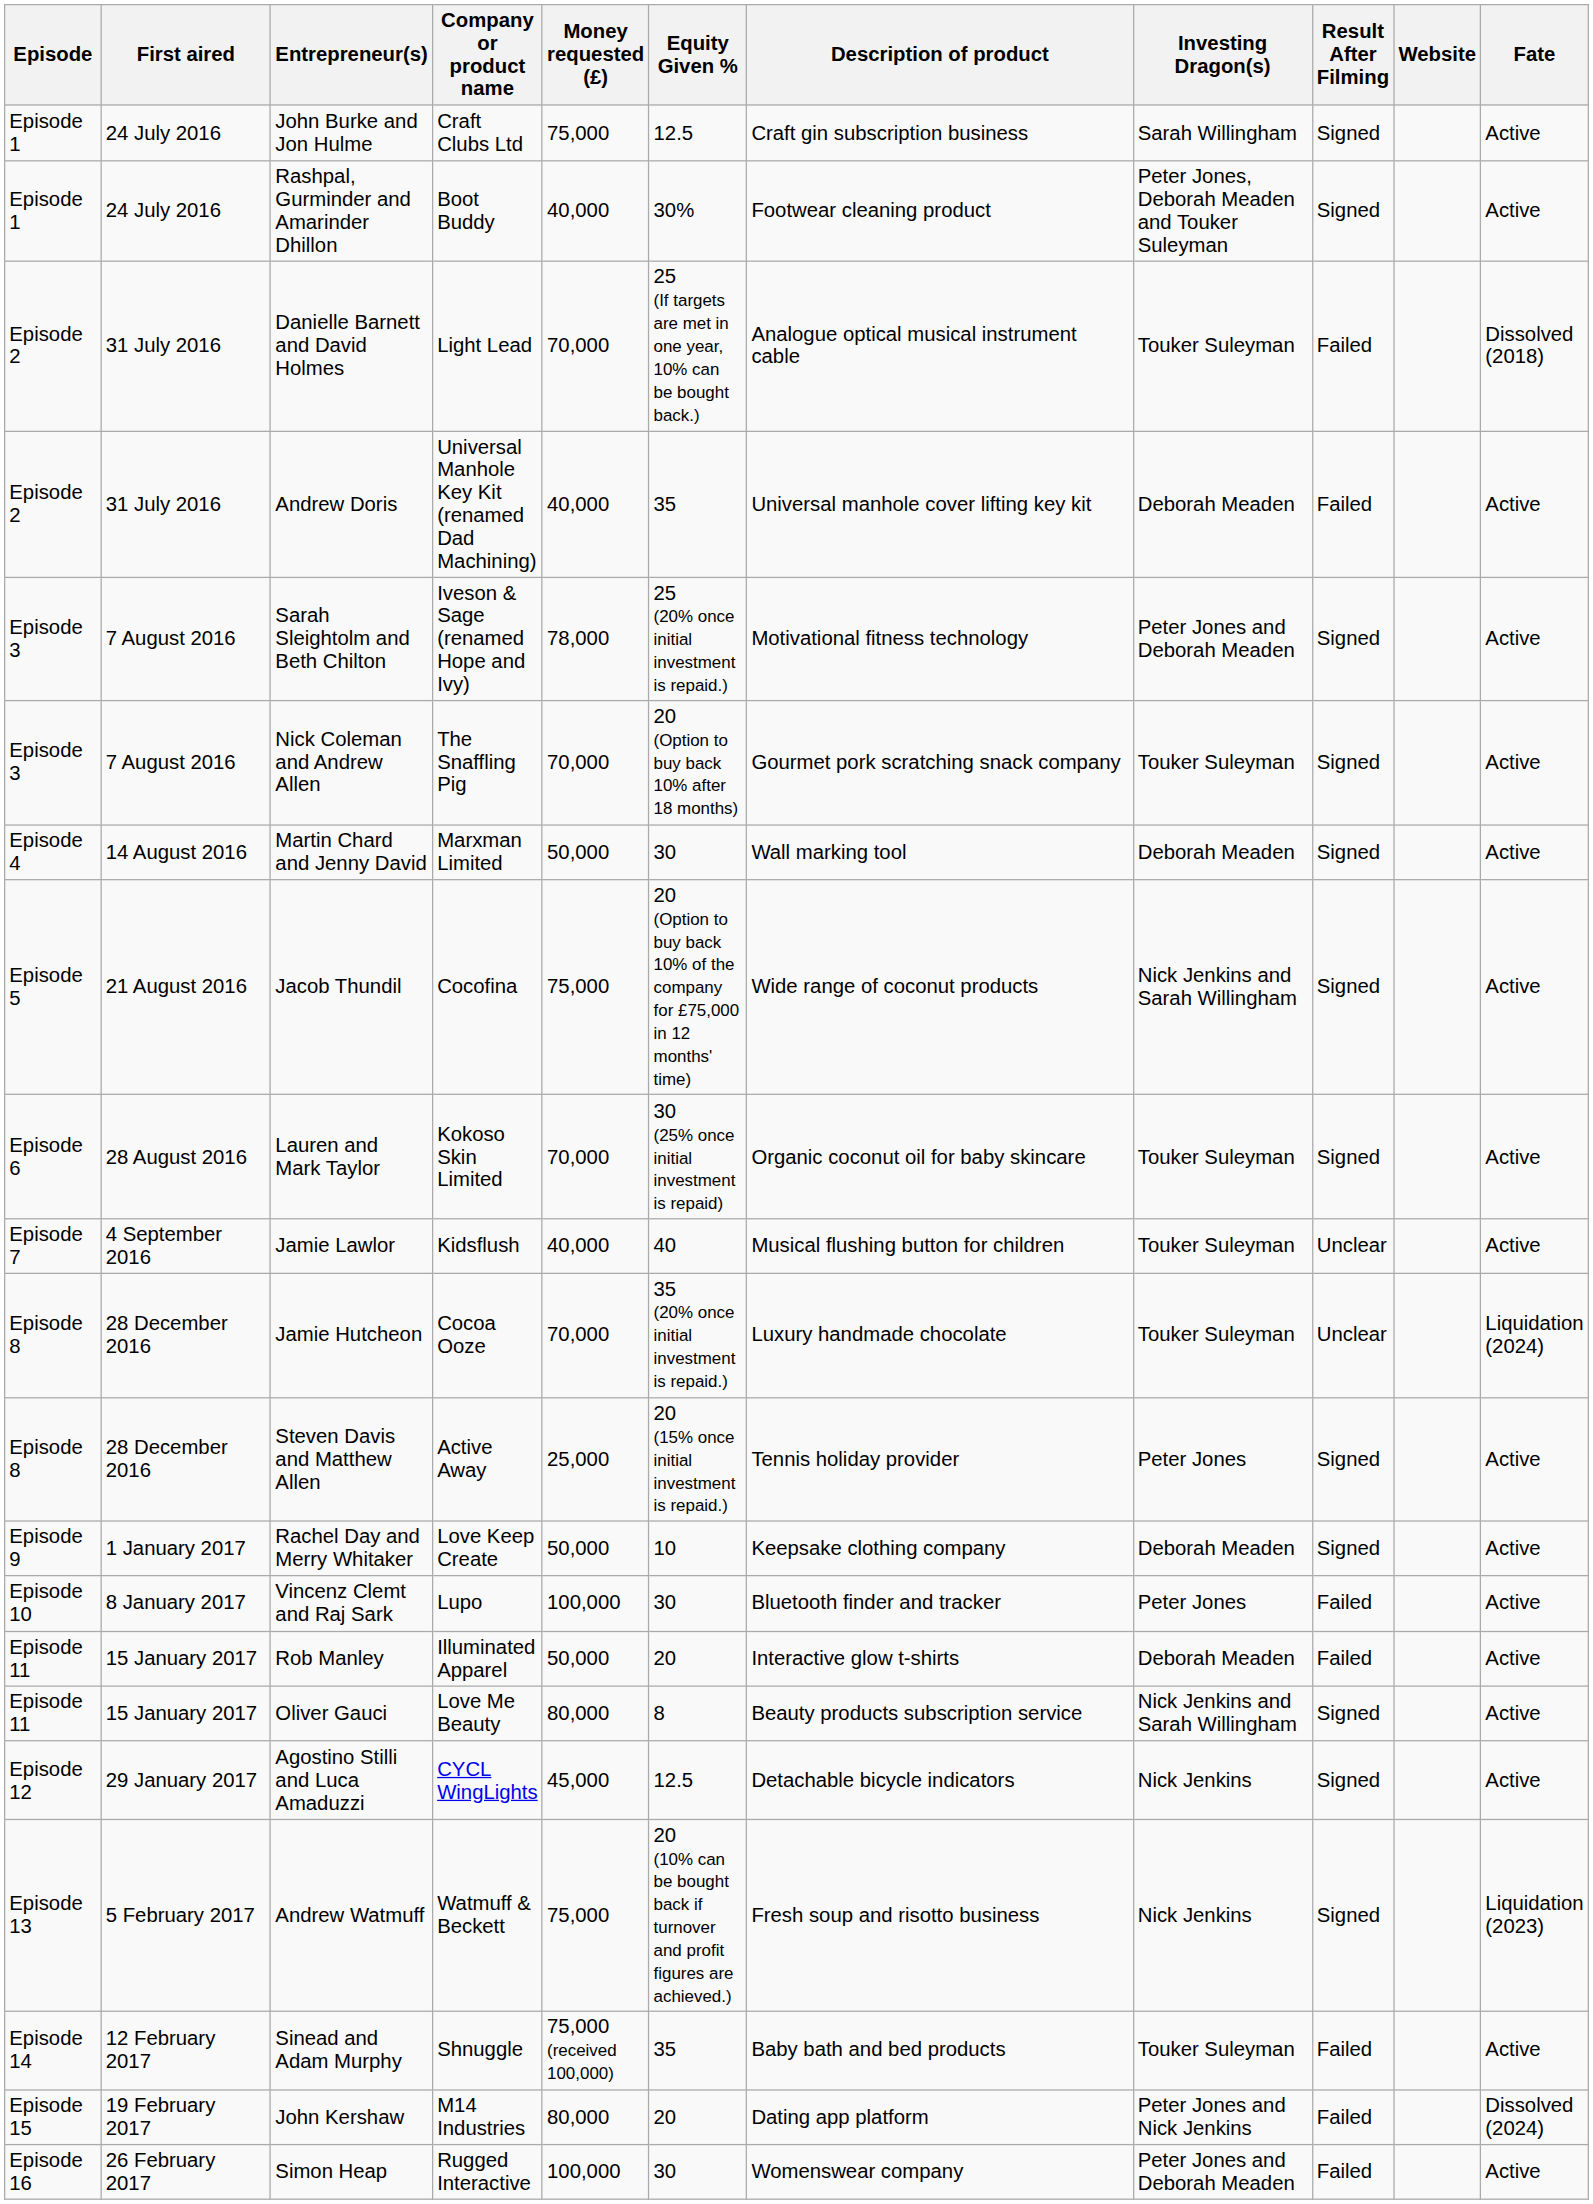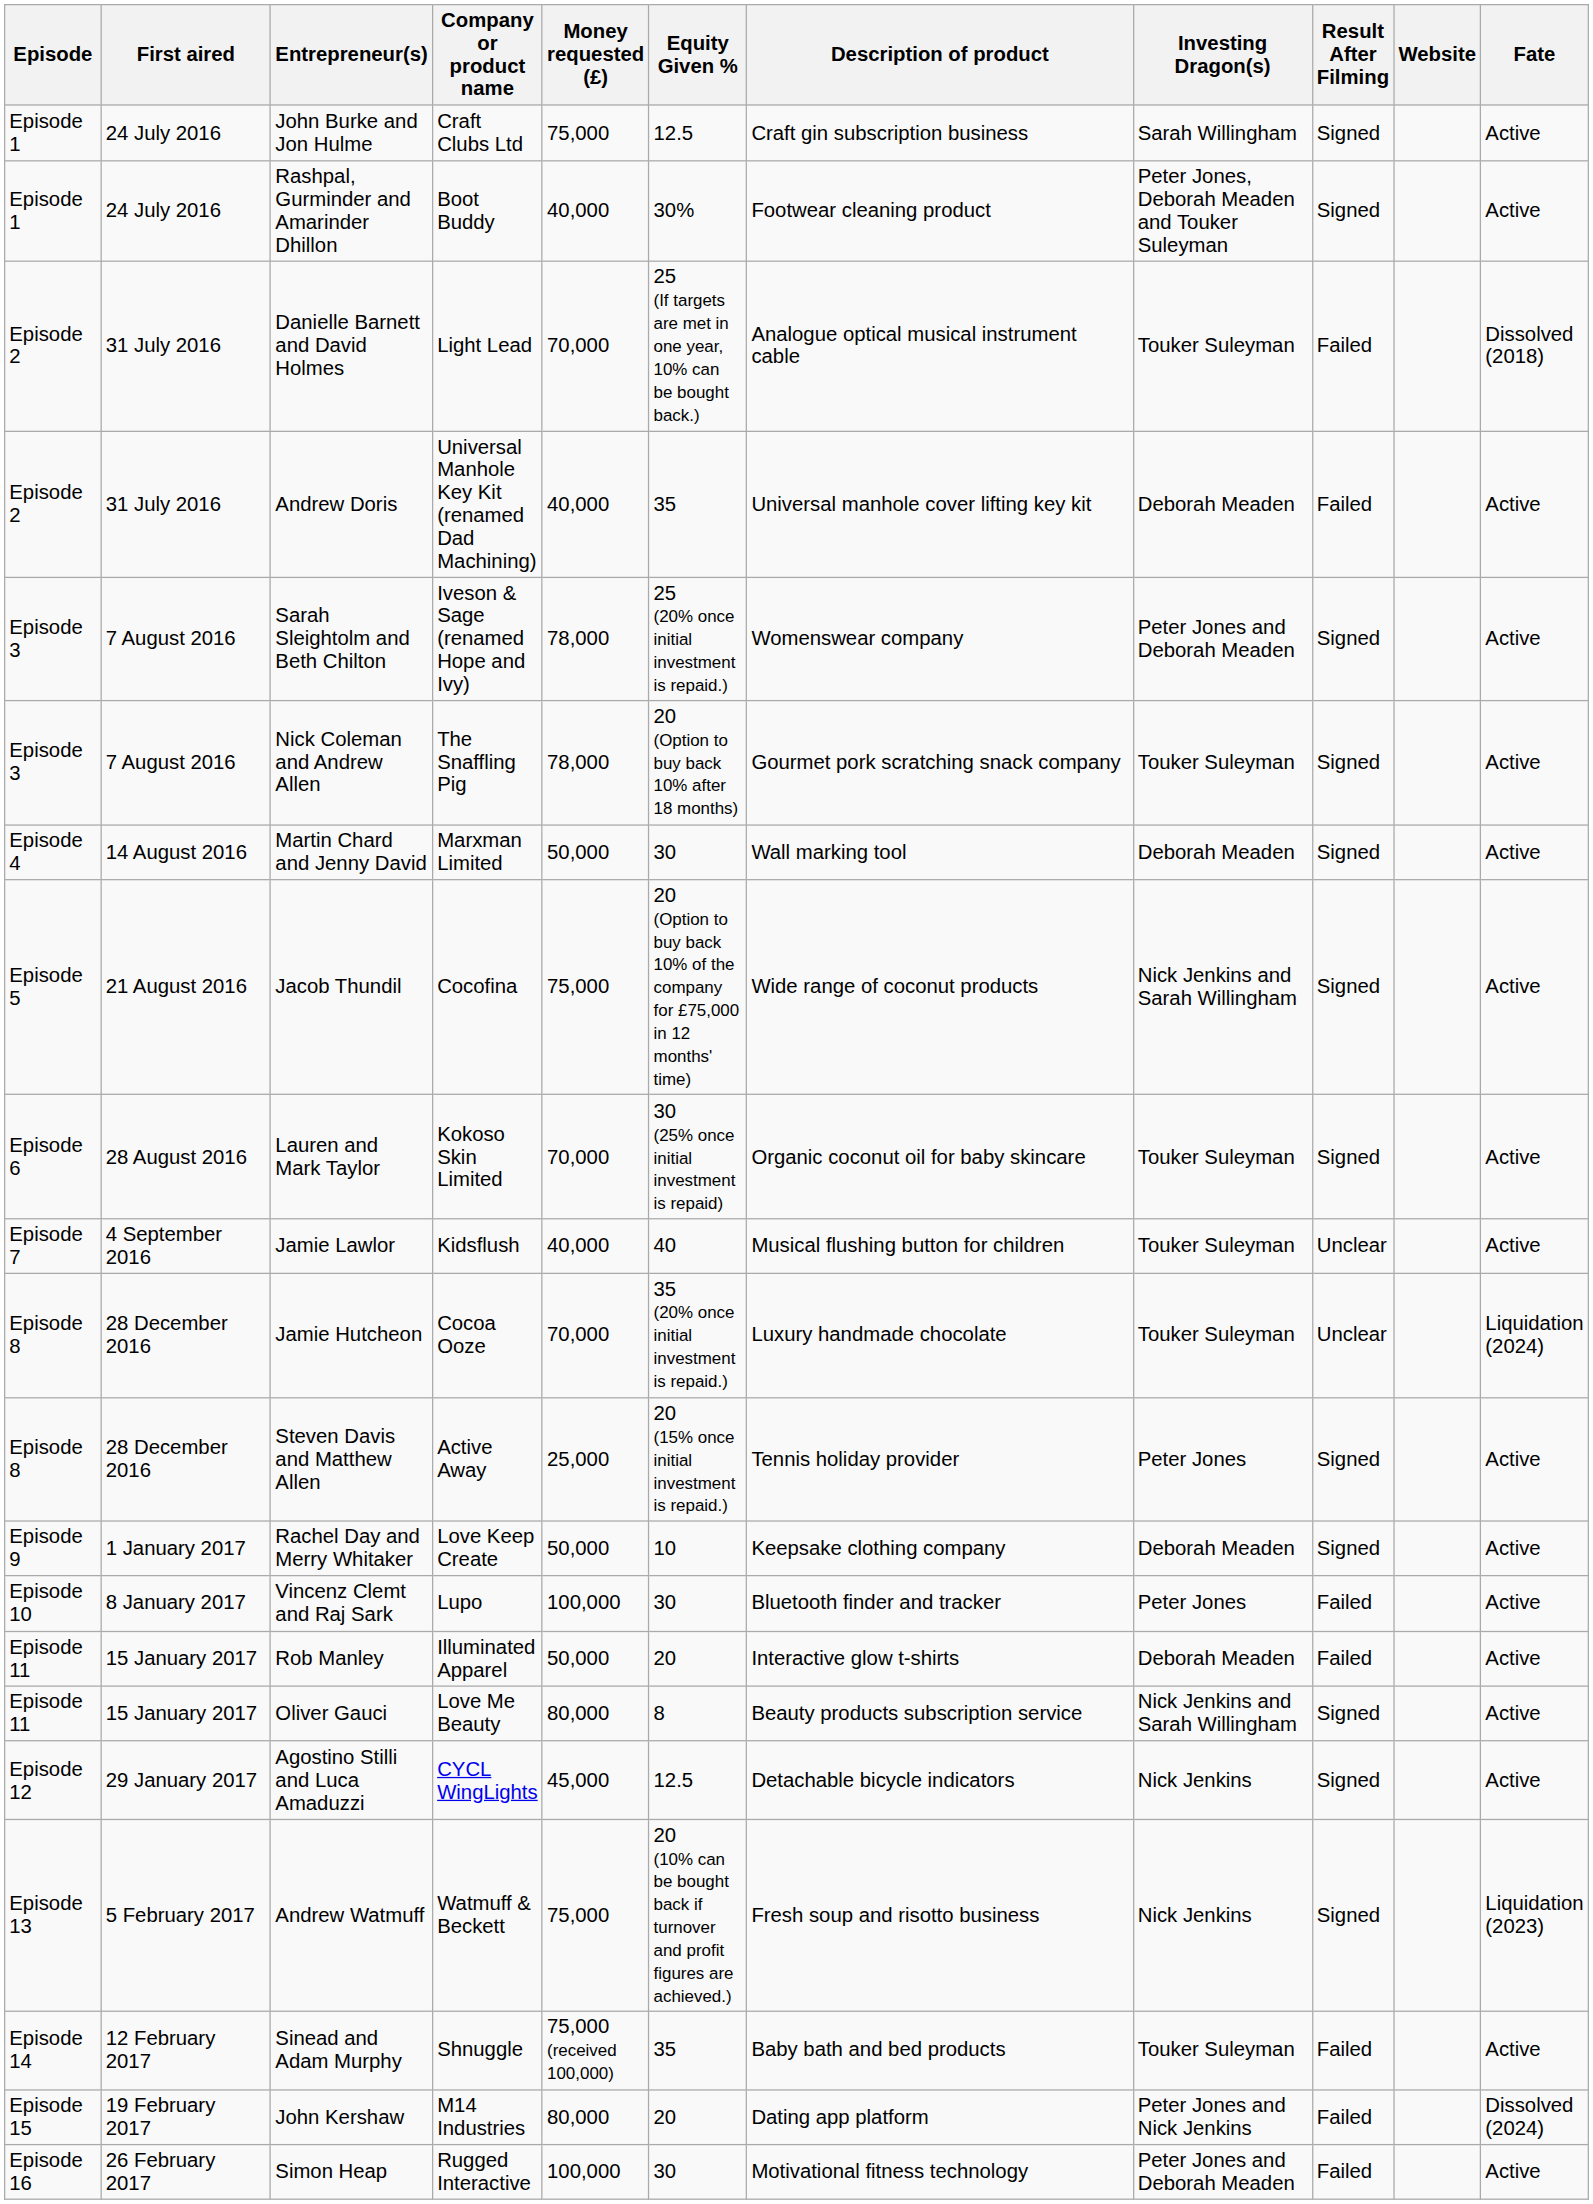 <table class="wikitable sortable">
 <tr>
 <th style="width:75px">Episode</th>
 <th style="width:175px">First aired</th>
 <th style="width:100px">Entrepreneur(s)</th>
 <th>Company or product name</th>
 <th style="width:75px">Money requested (£)</th>
 <th style="width:75px">Equity Given %</th>
 <th style="width:500px">Description of product</th>
 <th style="width:190px">Investing Dragon(s)</th>
 <th>Result After Filming</th>
 <th>Website</th>
 <th>Fate</th>
 </tr>
 <tr>
 <td>Episode 1</td>
 <td>24 July 2016</td>
 <td>John Burke and Jon Hulme</td>
 <td>Craft Clubs Ltd</td>
 <td>75,000</td>
 <td>12.5</td>
 <td>Craft gin subscription business</td>
 <td>Sarah Willingham</td>
 <td>Signed</td>
 <td></td>
 <td>Active </td>
 </tr>
 <tr>
 <td>Episode 1</td>
 <td>24 July 2016</td>
 <td>Rashpal, Gurminder and Amarinder Dhillon</td>
 <td>Boot Buddy</td>
 <td>40,000</td>
 <td>30%</td>
 <td>Footwear cleaning product</td>
 <td>Peter Jones, Deborah Meaden and Touker Suleyman</td>
 <td>Signed</td>
 <td></td>
 <td>Active </td>
 </tr>
 <tr>
 <td>Episode 2</td>
 <td>31 July 2016</td>
 <td>Danielle Barnett and David Holmes</td>
 <td>Light Lead</td>
 <td>70,000</td>
 <td>25 <br><small>(If targets are met in one year, 10% can be bought back.)</small></td>
 <td>Analogue optical musical instrument cable</td>
 <td>Touker Suleyman</td>
 <td>Failed </td>
 <td></td>
 <td>Dissolved (2018) </td>
 </tr>
 <tr>
 <td>Episode 2</td>
 <td>31 July 2016</td>
 <td>Andrew Doris</td>
 <td>Universal Manhole Key Kit (renamed Dad Machining)</td>
 <td>40,000</td>
 <td>35</td>
 <td>Universal manhole cover lifting key kit</td>
 <td>Deborah Meaden</td>
 <td>Failed </td>
 <td></td>
 <td>Active </td>
 </tr>
 <tr>
 <td>Episode 3</td>
 <td>7 August 2016</td>
 <td>Sarah Sleightolm and Beth Chilton</td>
 <td>Iveson & Sage (renamed Hope and Ivy)</td>
 <td>78,000</td>
 <td>25 <br><small>(20% once initial investment is repaid.)</small></td>
-<td>Motivational fitness technology</td>
+<td>Womenswear company</td>
 <td>Peter Jones and Deborah Meaden</td>
 <td>Signed</td>
 <td></td>
 <td>Active </td>
 </tr>
 <tr>
 <td>Episode 3</td>
 <td>7 August 2016</td>
 <td>Nick Coleman and Andrew Allen</td>
 <td>The Snaffling Pig</td>
-<td>70,000</td>
+<td>78,000</td>
 <td>20 <br><small>(Option to buy back 10% after 18 months)</small></td>
 <td>Gourmet pork scratching snack company</td>
 <td>Touker Suleyman</td>
 <td>Signed</td>
 <td></td>
 <td>Active </td>
 </tr>
 <tr>
 <td>Episode 4</td>
 <td>14 August 2016</td>
 <td>Martin Chard and Jenny David</td>
 <td>Marxman Limited</td>
 <td>50,000</td>
 <td>30</td>
 <td>Wall marking tool</td>
 <td>Deborah Meaden</td>
 <td>Signed</td>
 <td></td>
 <td>Active </td>
 </tr>
 <tr>
 <td>Episode 5</td>
 <td>21 August 2016</td>
 <td>Jacob Thundil</td>
 <td>Cocofina</td>
 <td>75,000</td>
 <td>20 <br><small>(Option to buy back 10% of the company for £75,000 in 12 months' time)</small></td>
 <td>Wide range of coconut products</td>
 <td>Nick Jenkins and Sarah Willingham</td>
 <td>Signed</td>
 <td></td>
 <td>Active </td>
 </tr>
 <tr>
 <td>Episode 6</td>
 <td>28 August 2016</td>
 <td>Lauren and Mark Taylor</td>
 <td>Kokoso Skin Limited</td>
 <td>70,000</td>
 <td>30 <br><small>(25% once initial investment is repaid)</small></td>
 <td>Organic coconut oil for baby skincare</td>
 <td>Touker Suleyman</td>
 <td>Signed </td>
 <td></td>
 <td>Active </td>
 </tr>
 <tr>
 <td>Episode 7</td>
 <td>4 September 2016</td>
 <td>Jamie Lawlor</td>
 <td>Kidsflush</td>
 <td>40,000</td>
 <td>40</td>
 <td>Musical flushing button for children</td>
 <td>Touker Suleyman</td>
 <td>Unclear </td>
 <td></td>
 <td>Active </td>
 </tr>
 <tr>
 <td>Episode 8</td>
 <td>28 December 2016</td>
 <td>Jamie Hutcheon</td>
 <td>Cocoa Ooze</td>
 <td>70,000</td>
 <td>35 <br><small>(20% once initial investment is repaid.)</small></td>
 <td>Luxury handmade chocolate</td>
 <td>Touker Suleyman</td>
 <td>Unclear </td>
 <td></td>
 <td>Liquidation (2024) </td>
 </tr>
 <tr>
 <td>Episode 8</td>
 <td>28 December 2016</td>
 <td>Steven Davis and Matthew Allen</td>
 <td>Active Away</td>
 <td>25,000</td>
 <td>20 <br><small>(15% once initial investment is repaid.)</small></td>
 <td>Tennis holiday provider</td>
 <td>Peter Jones</td>
 <td>Signed</td>
 <td></td>
 <td>Active </td>
 </tr>
 <tr>
 <td>Episode 9</td>
 <td>1 January 2017</td>
 <td>Rachel Day and Merry Whitaker</td>
 <td>Love Keep Create</td>
 <td>50,000</td>
 <td>10</td>
 <td>Keepsake clothing company</td>
 <td>Deborah Meaden</td>
 <td>Signed</td>
 <td></td>
 <td>Active </td>
 </tr>
 <tr>
 <td>Episode 10</td>
 <td>8 January 2017</td>
 <td>Vincenz Clemt and Raj Sark</td>
 <td>Lupo</td>
 <td>100,000</td>
 <td>30</td>
 <td>Bluetooth finder and tracker</td>
 <td>Peter Jones</td>
 <td>Failed </td>
 <td></td>
 <td>Active </td>
 </tr>
 <tr>
 <td>Episode 11</td>
 <td>15 January 2017</td>
 <td>Rob Manley</td>
 <td>Illuminated Apparel</td>
 <td>50,000</td>
 <td>20</td>
 <td>Interactive glow t-shirts</td>
 <td>Deborah Meaden</td>
 <td>Failed </td>
 <td></td>
 <td>Active </td>
 </tr>
 <tr>
 <td>Episode 11</td>
 <td>15 January 2017</td>
 <td>Oliver Gauci</td>
 <td>Love Me Beauty</td>
 <td>80,000</td>
 <td>8</td>
 <td>Beauty products subscription service</td>
 <td>Nick Jenkins and Sarah Willingham</td>
 <td>Signed</td>
 <td></td>
 <td>Active </td>
 </tr>
 <tr>
 <td>Episode 12</td>
 <td>29 January 2017</td>
 <td>Agostino Stilli and Luca Amaduzzi</td>
 <td><a href='#'>CYCL WingLights</a></td>
 <td>45,000</td>
 <td>12.5</td>
 <td>Detachable bicycle indicators</td>
 <td>Nick Jenkins</td>
 <td>Signed </td>
 <td></td>
 <td>Active </td>
 </tr>
 <tr>
 <td>Episode 13</td>
 <td>5 February 2017</td>
 <td>Andrew Watmuff</td>
 <td>Watmuff & Beckett</td>
 <td>75,000</td>
 <td>20 <br><small>(10% can be bought back if turnover and profit figures are achieved.)</small></td>
 <td>Fresh soup and risotto business</td>
 <td>Nick Jenkins</td>
 <td>Signed</td>
 <td></td>
 <td>Liquidation (2023) </td>
 </tr>
 <tr>
 <td>Episode 14</td>
 <td>12 February 2017</td>
 <td>Sinead and Adam Murphy</td>
 <td>Shnuggle</td>
 <td>75,000 <br><small>(received 100,000)</small></td>
 <td>35</td>
 <td>Baby bath and bed products</td>
 <td>Touker Suleyman</td>
 <td>Failed </td>
 <td></td>
 <td>Active </td>
 </tr>
 <tr>
 <td>Episode 15</td>
 <td>19 February 2017</td>
 <td>John Kershaw</td>
 <td>M14 Industries</td>
 <td>80,000</td>
 <td>20</td>
 <td>Dating app platform</td>
 <td>Peter Jones and Nick Jenkins</td>
 <td>Failed </td>
 <td></td>
 <td>Dissolved (2024) </td>
 </tr>
 <tr>
 <td>Episode 16</td>
 <td>26 February 2017</td>
 <td>Simon Heap</td>
 <td>Rugged Interactive</td>
 <td>100,000</td>
 <td>30</td>
-<td>Womenswear company</td>
+<td>Motivational fitness technology</td>
 <td>Peter Jones and Deborah Meaden</td>
 <td>Failed </td>
 <td></td>
 <td>Active </td>
 </tr>
 </table>
